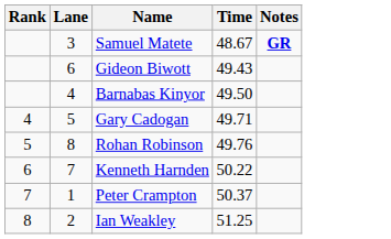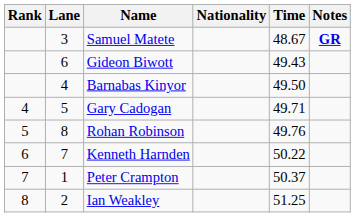 <table class="wikitable sortable" style=" text-align:center">
 <tr>
 <th>Rank</th>
 <th>Lane</th>
 <th>Name</th>
+<th>Nationality</th>
 <th>Time</th>
 <th>Notes</th>
 </tr>
 <tr>
 <td></td>
 <td>3</td>
 <td align=left><a href='#'>Samuel Matete</a></td>
+<td align=left></td>
 <td>48.67</td>
 <td><strong><a href='#'>GR</a></strong></td>
 </tr>
 <tr>
 <td></td>
 <td>6</td>
 <td align=left><a href='#'>Gideon Biwott</a></td>
+<td align=left></td>
 <td>49.43</td>
 <td></td>
 </tr>
 <tr>
 <td></td>
 <td>4</td>
 <td align=left><a href='#'>Barnabas Kinyor</a></td>
+<td align=left></td>
 <td>49.50</td>
 <td></td>
 </tr>
 <tr>
 <td>4</td>
 <td>5</td>
 <td align=left><a href='#'>Gary Cadogan</a></td>
+<td align=left></td>
 <td>49.71</td>
 <td></td>
 </tr>
 <tr>
 <td>5</td>
 <td>8</td>
 <td align=left><a href='#'>Rohan Robinson</a></td>
+<td align=left></td>
 <td>49.76</td>
 <td></td>
 </tr>
 <tr>
 <td>6</td>
 <td>7</td>
 <td align=left><a href='#'>Kenneth Harnden</a></td>
+<td align=left></td>
 <td>50.22</td>
 <td></td>
 </tr>
 <tr>
 <td>7</td>
 <td>1</td>
 <td align=left><a href='#'>Peter Crampton</a></td>
+<td align=left></td>
 <td>50.37</td>
 <td></td>
 </tr>
 <tr>
 <td>8</td>
 <td>2</td>
 <td align=left><a href='#'>Ian Weakley</a></td>
+<td align=left></td>
 <td>51.25</td>
 <td></td>
 </tr>
 </table>
